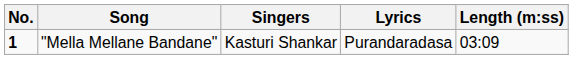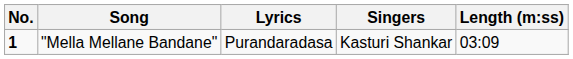 <table class="wikitable" style="font-size:95%;">
 <tr>
 <th>No.</th>
 <th>Song</th>
+<th>Lyrics</th>
 <th>Singers</th>
-<th>Lyrics</th>
 <th>Length (m:ss)</th>
 </tr>
 <tr>
 <td><strong>1</strong></td>
 <td>"Mella Mellane Bandane"</td>
+<td>Purandaradasa</td>
 <td>Kasturi Shankar</td>
-<td>Purandaradasa</td>
 <td>03:09</td>
 </tr>
 </table>
